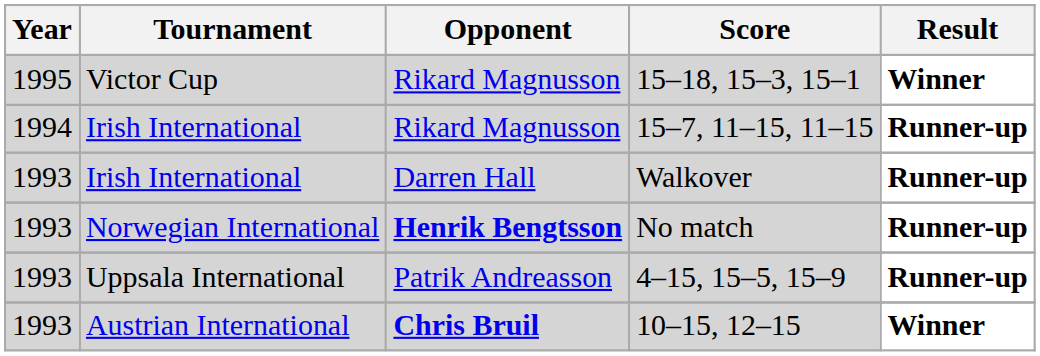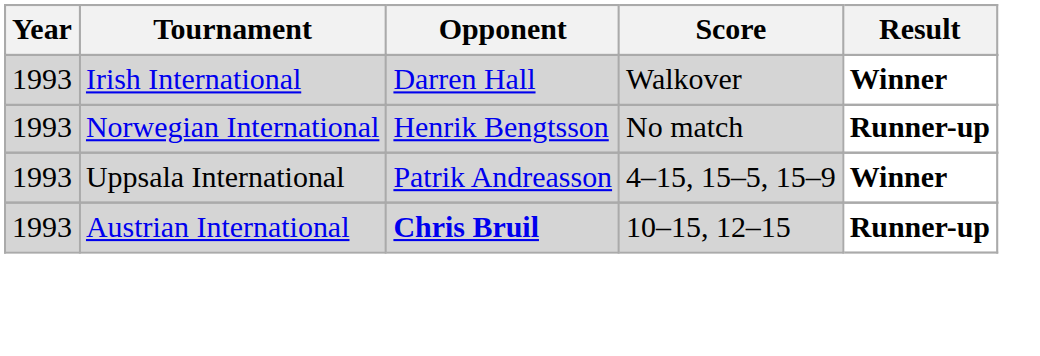 <table class="sortable wikitable" style="font-size: 90%;">
 <tr>
 <th>Year</th>
 <th>Tournament</th>
 <th>Opponent</th>
 <th>Score</th>
 <th>Result</th>
 </tr>
 <tr>
 </tr>
-<tr style="background:#D5D5D5">
-<td align="center">1995</td>
-<td align="left">Victor Cup</td>
-<td align="left"> <a href='#'>Rikard Magnusson</a></td>
-<td align="left">15–18, 15–3, 15–1</td>
-<td style="text-align:left; background:white"> <strong>Winner</strong></td>
-</tr>
 <tr>
-</tr>
-<tr style="background:#D5D5D5">
-<td align="center">1994</td>
-<td align="left"><a href='#'>Irish International</a></td>
-<td align="left"> <a href='#'>Rikard Magnusson</a></td>
-<td align="left">15–7, 11–15, 11–15</td>
-<td style="text-align:left; background:white"> <strong>Runner-up</strong></td>
 </tr>
 <tr>
 </tr>
 <tr style="background:#D5D5D5">
 <td align="center">1993</td>
 <td align="left"><a href='#'>Irish International</a></td>
 <td align="left"> <a href='#'>Darren Hall</a></td>
 <td align="left">Walkover</td>
-<td style="text-align:left; background:white"> <strong>Runner-up</strong></td>
+<td style="text-align:left; background:white"> <strong>Winner</strong></td>
 </tr>
 <tr>
 </tr>
 <tr style="background:#D5D5D5">
 <td align="center">1993</td>
 <td align="left"><a href='#'>Norwegian International</a></td>
-<td align="left"><strong> <a href='#'>Henrik Bengtsson</a></strong></td>
+<td align="left"> <a href='#'>Henrik Bengtsson</a></td>
 <td align="left">No match</td>
 <td style="text-align:left; background:white"> <strong>Runner-up</strong></td>
 </tr>
 <tr>
 </tr>
 <tr style="background:#D5D5D5">
 <td align="center">1993</td>
 <td align="left">Uppsala International</td>
 <td align="left"> <a href='#'>Patrik Andreasson</a></td>
 <td align="left">4–15, 15–5, 15–9</td>
-<td style="text-align:left; background:white"> <strong>Runner-up</strong></td>
+<td style="text-align:left; background:white"> <strong>Winner</strong></td>
 </tr>
 <tr>
 </tr>
 <tr style="background:#D5D5D5">
 <td align="center">1993</td>
 <td align="left"><a href='#'>Austrian International</a></td>
 <td align="left"><strong> <a href='#'>Chris Bruil</a></strong></td>
 <td align="left">10–15, 12–15</td>
-<td style="text-align:left; background:white"> <strong>Winner</strong></td>
+<td style="text-align:left; background:white"> <strong>Runner-up</strong></td>
 </tr>
 </table>
